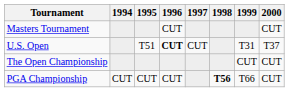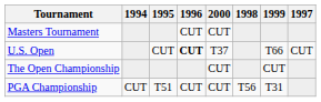 <table class="wikitable" style="font-size:95%;text-align:center;">
 <tr>
 <th>Tournament</th>
 <th>1994</th>
 <th>1995</th>
 <th>1996</th>
-<th>1997</th>
+<th>2000</th>
 <th>1998</th>
 <th>1999</th>
-<th>2000</th>
+<th>1997</th>
 </tr>
 <tr>
 <td align=left><a href='#'>Masters Tournament</a></td>
 <td style="background:#eeeeee;"></td>
 <td style="background:#eeeeee;"></td>
 <td>CUT</td>
+<td>CUT</td>
 <td style="background:#eeeeee;"></td>
 <td style="background:#eeeeee;"></td>
 <td style="background:#eeeeee;"></td>
-<td>CUT</td>
 </tr>
 <tr>
 <td align=left><a href='#'>U.S. Open</a></td>
 <td style="background:#eeeeee;"></td>
-<td>T51</td>
+<td>CUT</td>
 <td><strong>CUT</strong></td>
+<td>T37</td>
+<td style="background:#eeeeee;"></td>
+<td>T66</td>
 <td>CUT</td>
-<td style="background:#eeeeee;"></td>
-<td>T31</td>
-<td>T37</td>
 </tr>
 <tr>
 <td align=left><a href='#'>The Open Championship</a></td>
 <td style="background:#eeeeee;"></td>
 <td style="background:#eeeeee;"></td>
 <td style="background:#eeeeee;"></td>
-<td style="background:#eeeeee;"></td>
+<td>CUT</td>
 <td style="background:#eeeeee;"></td>
 <td>CUT</td>
-<td>CUT</td>
+<td style="background:#eeeeee;"></td>
 </tr>
 <tr>
 <td align=left><a href='#'>PGA Championship</a></td>
 <td>CUT</td>
+<td>T51</td>
 <td>CUT</td>
 <td>CUT</td>
+<td>T56</td>
+<td>T31</td>
 <td style="background:#eeeeee;"></td>
-<td><strong>T56</strong></td>
-<td>T66</td>
-<td>CUT</td>
 </tr>
 </table>
